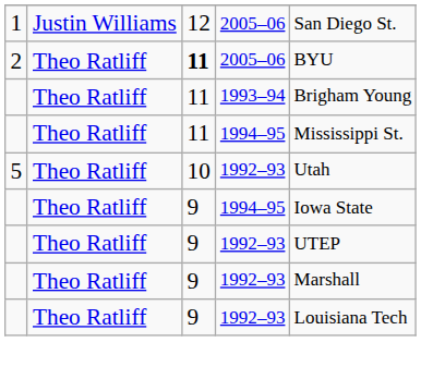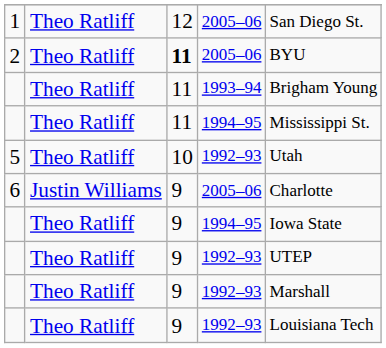 <table class="wikitable">
 <tr>
 </tr>
 <tr>
 <td>1</td>
-<td><a href='#'>Justin Williams</a></td>
+<td><a href='#'>Theo Ratliff</a></td>
 <td>12</td>
 <td style="font-size:80%;"><a href='#'>2005–06</a></td>
 <td style="font-size:80%;">San Diego St.</td>
 </tr>
 <tr>
 <td>2</td>
 <td><a href='#'>Theo Ratliff</a></td>
 <td><strong>11</strong></td>
 <td style="font-size:80%;"><a href='#'>2005–06</a></td>
 <td style="font-size:80%;">BYU</td>
 </tr>
 <tr>
 <td></td>
 <td><a href='#'>Theo Ratliff</a></td>
 <td>11</td>
 <td style="font-size:80%;"><a href='#'>1993–94</a></td>
 <td style="font-size:80%;">Brigham Young</td>
 </tr>
 <tr>
 <td></td>
 <td><a href='#'>Theo Ratliff</a></td>
 <td>11</td>
 <td style="font-size:80%;"><a href='#'>1994–95</a></td>
 <td style="font-size:80%;">Mississippi St.</td>
 </tr>
 <tr>
 <td>5</td>
 <td><a href='#'>Theo Ratliff</a></td>
 <td>10</td>
 <td style="font-size:80%;"><a href='#'>1992–93</a></td>
 <td style="font-size:80%;">Utah</td>
 </tr>
 <tr>
+<td>6</td>
+<td><a href='#'>Justin Williams</a></td>
+<td>9</td>
+<td style="font-size:80%;"><a href='#'>2005–06</a></td>
+<td style="font-size:80%;">Charlotte</td>
+</tr>
+<tr>
 <td></td>
 <td><a href='#'>Theo Ratliff</a></td>
 <td>9</td>
 <td style="font-size:80%;"><a href='#'>1994–95</a></td>
 <td style="font-size:80%;">Iowa State</td>
 </tr>
 <tr>
 <td></td>
 <td><a href='#'>Theo Ratliff</a></td>
 <td>9</td>
 <td style="font-size:80%;"><a href='#'>1992–93</a></td>
 <td style="font-size:80%;">UTEP</td>
 </tr>
 <tr>
 <td></td>
 <td><a href='#'>Theo Ratliff</a></td>
 <td>9</td>
 <td style="font-size:80%;"><a href='#'>1992–93</a></td>
 <td style="font-size:80%;">Marshall</td>
 </tr>
 <tr>
 <td></td>
 <td><a href='#'>Theo Ratliff</a></td>
 <td>9</td>
 <td style="font-size:80%;"><a href='#'>1992–93</a></td>
 <td style="font-size:80%;">Louisiana Tech</td>
 </tr>
 </table>
